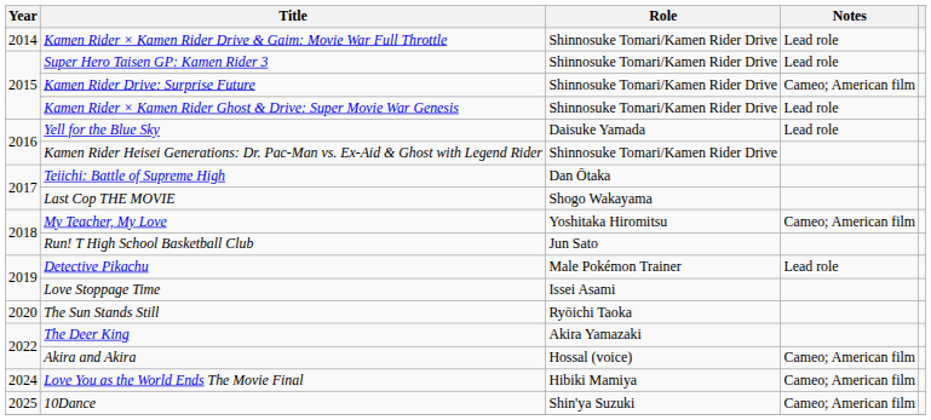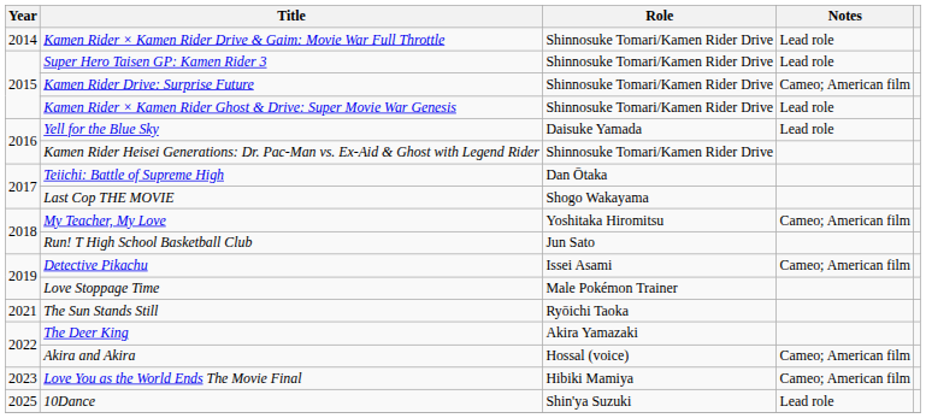 <table class="wikitable">
 <tr>
 <th>Year</th>
 <th>Title</th>
 <th>Role</th>
 <th>Notes</th>
 <th></th>
 </tr>
 <tr>
 <td>2014</td>
 <td><em><a href='#'>Kamen Rider × Kamen Rider Drive & Gaim: Movie War Full Throttle</a></em></td>
 <td>Shinnosuke Tomari/Kamen Rider Drive</td>
 <td>Lead role</td>
 <td></td>
 </tr>
 <tr>
 <td rowspan="3">2015</td>
 <td><em><a href='#'>Super Hero Taisen GP: Kamen Rider 3</a></em></td>
 <td>Shinnosuke Tomari/Kamen Rider Drive</td>
 <td>Lead role</td>
 <td></td>
 </tr>
 <tr>
 <td><em><a href='#'>Kamen Rider Drive: Surprise Future</a></em></td>
 <td>Shinnosuke Tomari/Kamen Rider Drive</td>
 <td>Cameo; American film</td>
 <td></td>
 </tr>
 <tr>
 <td><em><a href='#'>Kamen Rider × Kamen Rider Ghost & Drive: Super Movie War Genesis</a></em></td>
 <td>Shinnosuke Tomari/Kamen Rider Drive</td>
 <td>Lead role</td>
 <td></td>
 </tr>
 <tr>
 <td rowspan="2">2016</td>
 <td><em><a href='#'>Yell for the Blue Sky</a></em></td>
 <td>Daisuke Yamada</td>
 <td>Lead role</td>
 <td></td>
 </tr>
 <tr>
 <td><em>Kamen Rider Heisei Generations: Dr. Pac-Man vs. Ex-Aid & Ghost with Legend Rider</em></td>
 <td>Shinnosuke Tomari/Kamen Rider Drive</td>
 <td></td>
 <td></td>
 </tr>
 <tr>
 <td rowspan="2">2017</td>
 <td><em><a href='#'>Teiichi: Battle of Supreme High</a></em></td>
 <td>Dan Ōtaka</td>
 <td></td>
 <td></td>
 </tr>
 <tr>
 <td><em>Last Cop THE MOVIE</em></td>
 <td>Shogo Wakayama</td>
 <td></td>
 <td></td>
 </tr>
 <tr>
 <td rowspan="2">2018</td>
 <td><em><a href='#'>My Teacher, My Love</a></em></td>
 <td>Yoshitaka Hiromitsu</td>
 <td>Cameo; American film</td>
 <td></td>
 </tr>
 <tr>
 <td><em>Run! T High School Basketball Club</em></td>
 <td>Jun Sato</td>
 <td></td>
 <td></td>
 </tr>
 <tr>
 <td rowspan="2">2019</td>
 <td><em><a href='#'>Detective Pikachu</a></em></td>
-<td>Male Pokémon Trainer</td>
-<td>Lead role</td>
+<td>Issei Asami</td>
+<td>Cameo; American film</td>
 <td></td>
 </tr>
 <tr>
 <td><em>Love Stoppage Time</em></td>
-<td>Issei Asami</td>
+<td>Male Pokémon Trainer</td>
 <td></td>
 <td></td>
 </tr>
 <tr>
-<td rowspan="1">2020</td>
+<td rowspan="1">2021</td>
 <td><em>The Sun Stands Still</em></td>
 <td>Ryōichi Taoka</td>
 <td></td>
 <td></td>
 </tr>
 <tr>
 <td rowspan="2">2022</td>
 <td><em><a href='#'>The Deer King</a></em></td>
 <td>Akira Yamazaki</td>
 <td></td>
 <td></td>
 </tr>
 <tr>
 <td><em>Akira and Akira</em></td>
 <td>Hossal (voice)</td>
 <td>Cameo; American film</td>
 <td></td>
 </tr>
 <tr>
-<td>2024</td>
+<td>2023</td>
 <td><em><a href='#'>Love You as the World Ends</a> The Movie Final</em></td>
 <td>Hibiki Mamiya</td>
 <td>Cameo; American film</td>
 <td></td>
 </tr>
 <tr>
 <td>2025</td>
 <td><em>10Dance</em></td>
 <td>Shin'ya Suzuki</td>
-<td>Cameo; American film</td>
+<td>Lead role</td>
 <td></td>
 </tr>
 <tr>
 </tr>
 </table>
